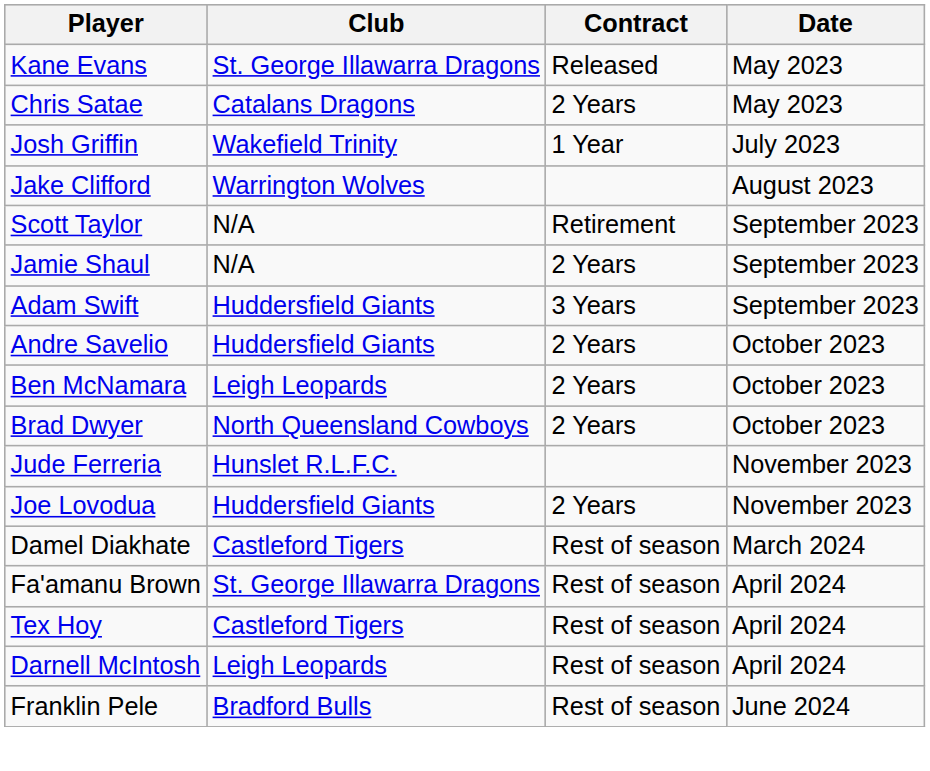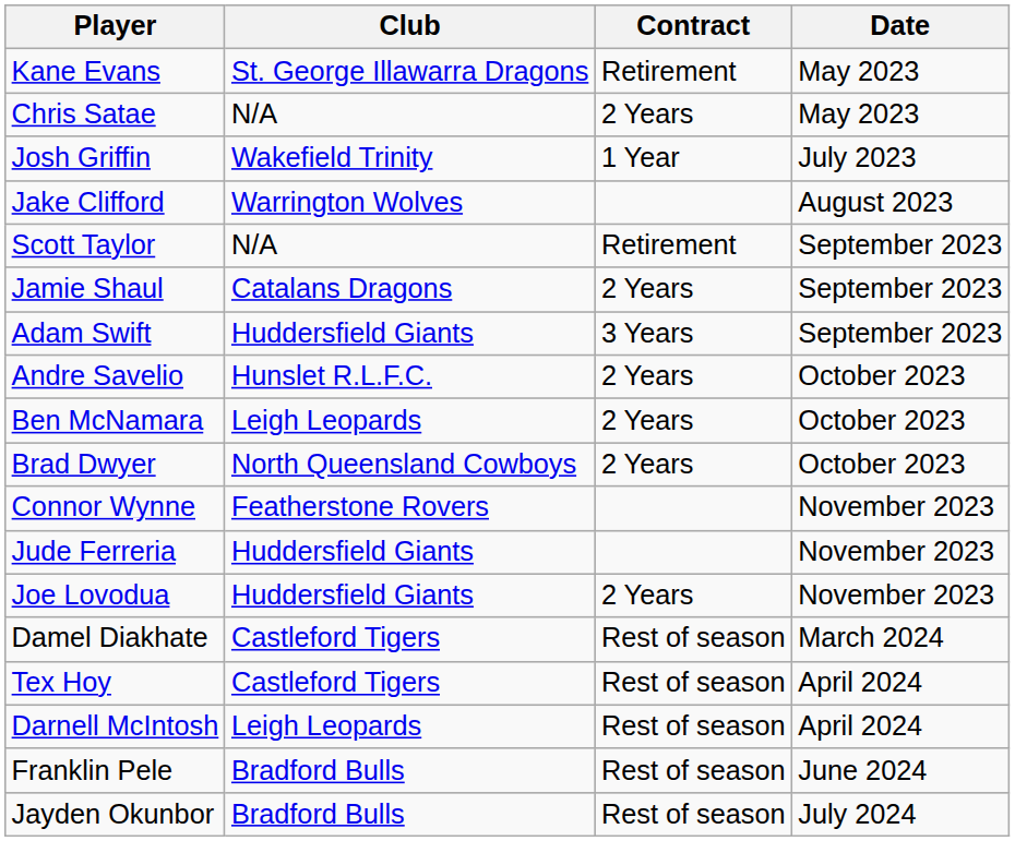 <table class="wikitable">
 <tr>
 <th>Player</th>
 <th>Club</th>
 <th>Contract</th>
 <th>Date</th>
 </tr>
 <tr>
 <td> <a href='#'>Kane Evans</a></td>
 <td> <a href='#'>St. George Illawarra Dragons</a></td>
-<td>Released</td>
+<td>Retirement</td>
 <td>May 2023</td>
 </tr>
 <tr>
 <td> <a href='#'>Chris Satae</a></td>
-<td> <a href='#'>Catalans Dragons</a></td>
+<td>N/A</td>
 <td>2 Years</td>
 <td>May 2023</td>
 </tr>
 <tr>
 <td> <a href='#'>Josh Griffin</a></td>
 <td> <a href='#'>Wakefield Trinity</a></td>
 <td>1 Year</td>
 <td>July 2023</td>
 </tr>
 <tr>
 <td> <a href='#'>Jake Clifford</a></td>
 <td> <a href='#'>Warrington Wolves</a></td>
 <td></td>
 <td>August 2023</td>
 </tr>
 <tr>
 <td> <a href='#'>Scott Taylor</a></td>
 <td>N/A</td>
 <td>Retirement</td>
 <td>September 2023</td>
 </tr>
 <tr>
 <td> <a href='#'>Jamie Shaul</a></td>
-<td>N/A</td>
+<td> <a href='#'>Catalans Dragons</a></td>
 <td>2 Years</td>
 <td>September 2023</td>
 </tr>
 <tr>
 <td> <a href='#'>Adam Swift</a></td>
 <td> <a href='#'>Huddersfield Giants</a></td>
 <td>3 Years</td>
 <td>September 2023</td>
 </tr>
 <tr>
 <td> <a href='#'>Andre Savelio</a></td>
-<td> <a href='#'>Huddersfield Giants</a></td>
+<td> <a href='#'>Hunslet R.L.F.C.</a></td>
 <td>2 Years</td>
 <td>October 2023</td>
 </tr>
 <tr>
 <td> <a href='#'>Ben McNamara</a></td>
 <td> <a href='#'>Leigh Leopards</a></td>
 <td>2 Years</td>
 <td>October 2023</td>
 </tr>
 <tr>
 <td> <a href='#'>Brad Dwyer</a></td>
 <td> <a href='#'>North Queensland Cowboys</a></td>
 <td>2 Years</td>
 <td>October 2023</td>
 </tr>
 <tr>
+<td> <a href='#'>Connor Wynne</a></td>
+<td> <a href='#'>Featherstone Rovers</a></td>
+<td></td>
+<td>November 2023</td>
+</tr>
+<tr>
 <td> <a href='#'>Jude Ferreria</a></td>
-<td> <a href='#'>Hunslet R.L.F.C.</a></td>
+<td> <a href='#'>Huddersfield Giants</a></td>
 <td></td>
 <td>November 2023</td>
 </tr>
 <tr>
 <td> <a href='#'>Joe Lovodua</a></td>
 <td> <a href='#'>Huddersfield Giants</a></td>
 <td>2 Years</td>
 <td>November 2023</td>
 </tr>
 <tr>
 <td> Damel Diakhate</td>
 <td> <a href='#'>Castleford Tigers</a></td>
 <td>Rest of season</td>
 <td>March 2024</td>
-</tr>
-<tr>
-<td> Fa'amanu Brown</td>
-<td> <a href='#'>St. George Illawarra Dragons</a></td>
-<td>Rest of season</td>
-<td>April 2024</td>
 </tr>
 <tr>
 <td> <a href='#'>Tex Hoy</a></td>
 <td> <a href='#'>Castleford Tigers</a></td>
 <td>Rest of season</td>
 <td>April 2024</td>
 </tr>
 <tr>
 <td> <a href='#'>Darnell McIntosh</a></td>
 <td> <a href='#'>Leigh Leopards</a></td>
 <td>Rest of season</td>
 <td>April 2024</td>
 </tr>
 <tr>
 <td> Franklin Pele</td>
 <td> <a href='#'>Bradford Bulls</a></td>
 <td>Rest of season</td>
 <td>June 2024</td>
 </tr>
+<tr>
+<td> Jayden Okunbor</td>
+<td> <a href='#'>Bradford Bulls</a></td>
+<td>Rest of season</td>
+<td>July 2024</td>
+</tr>
 </table>
